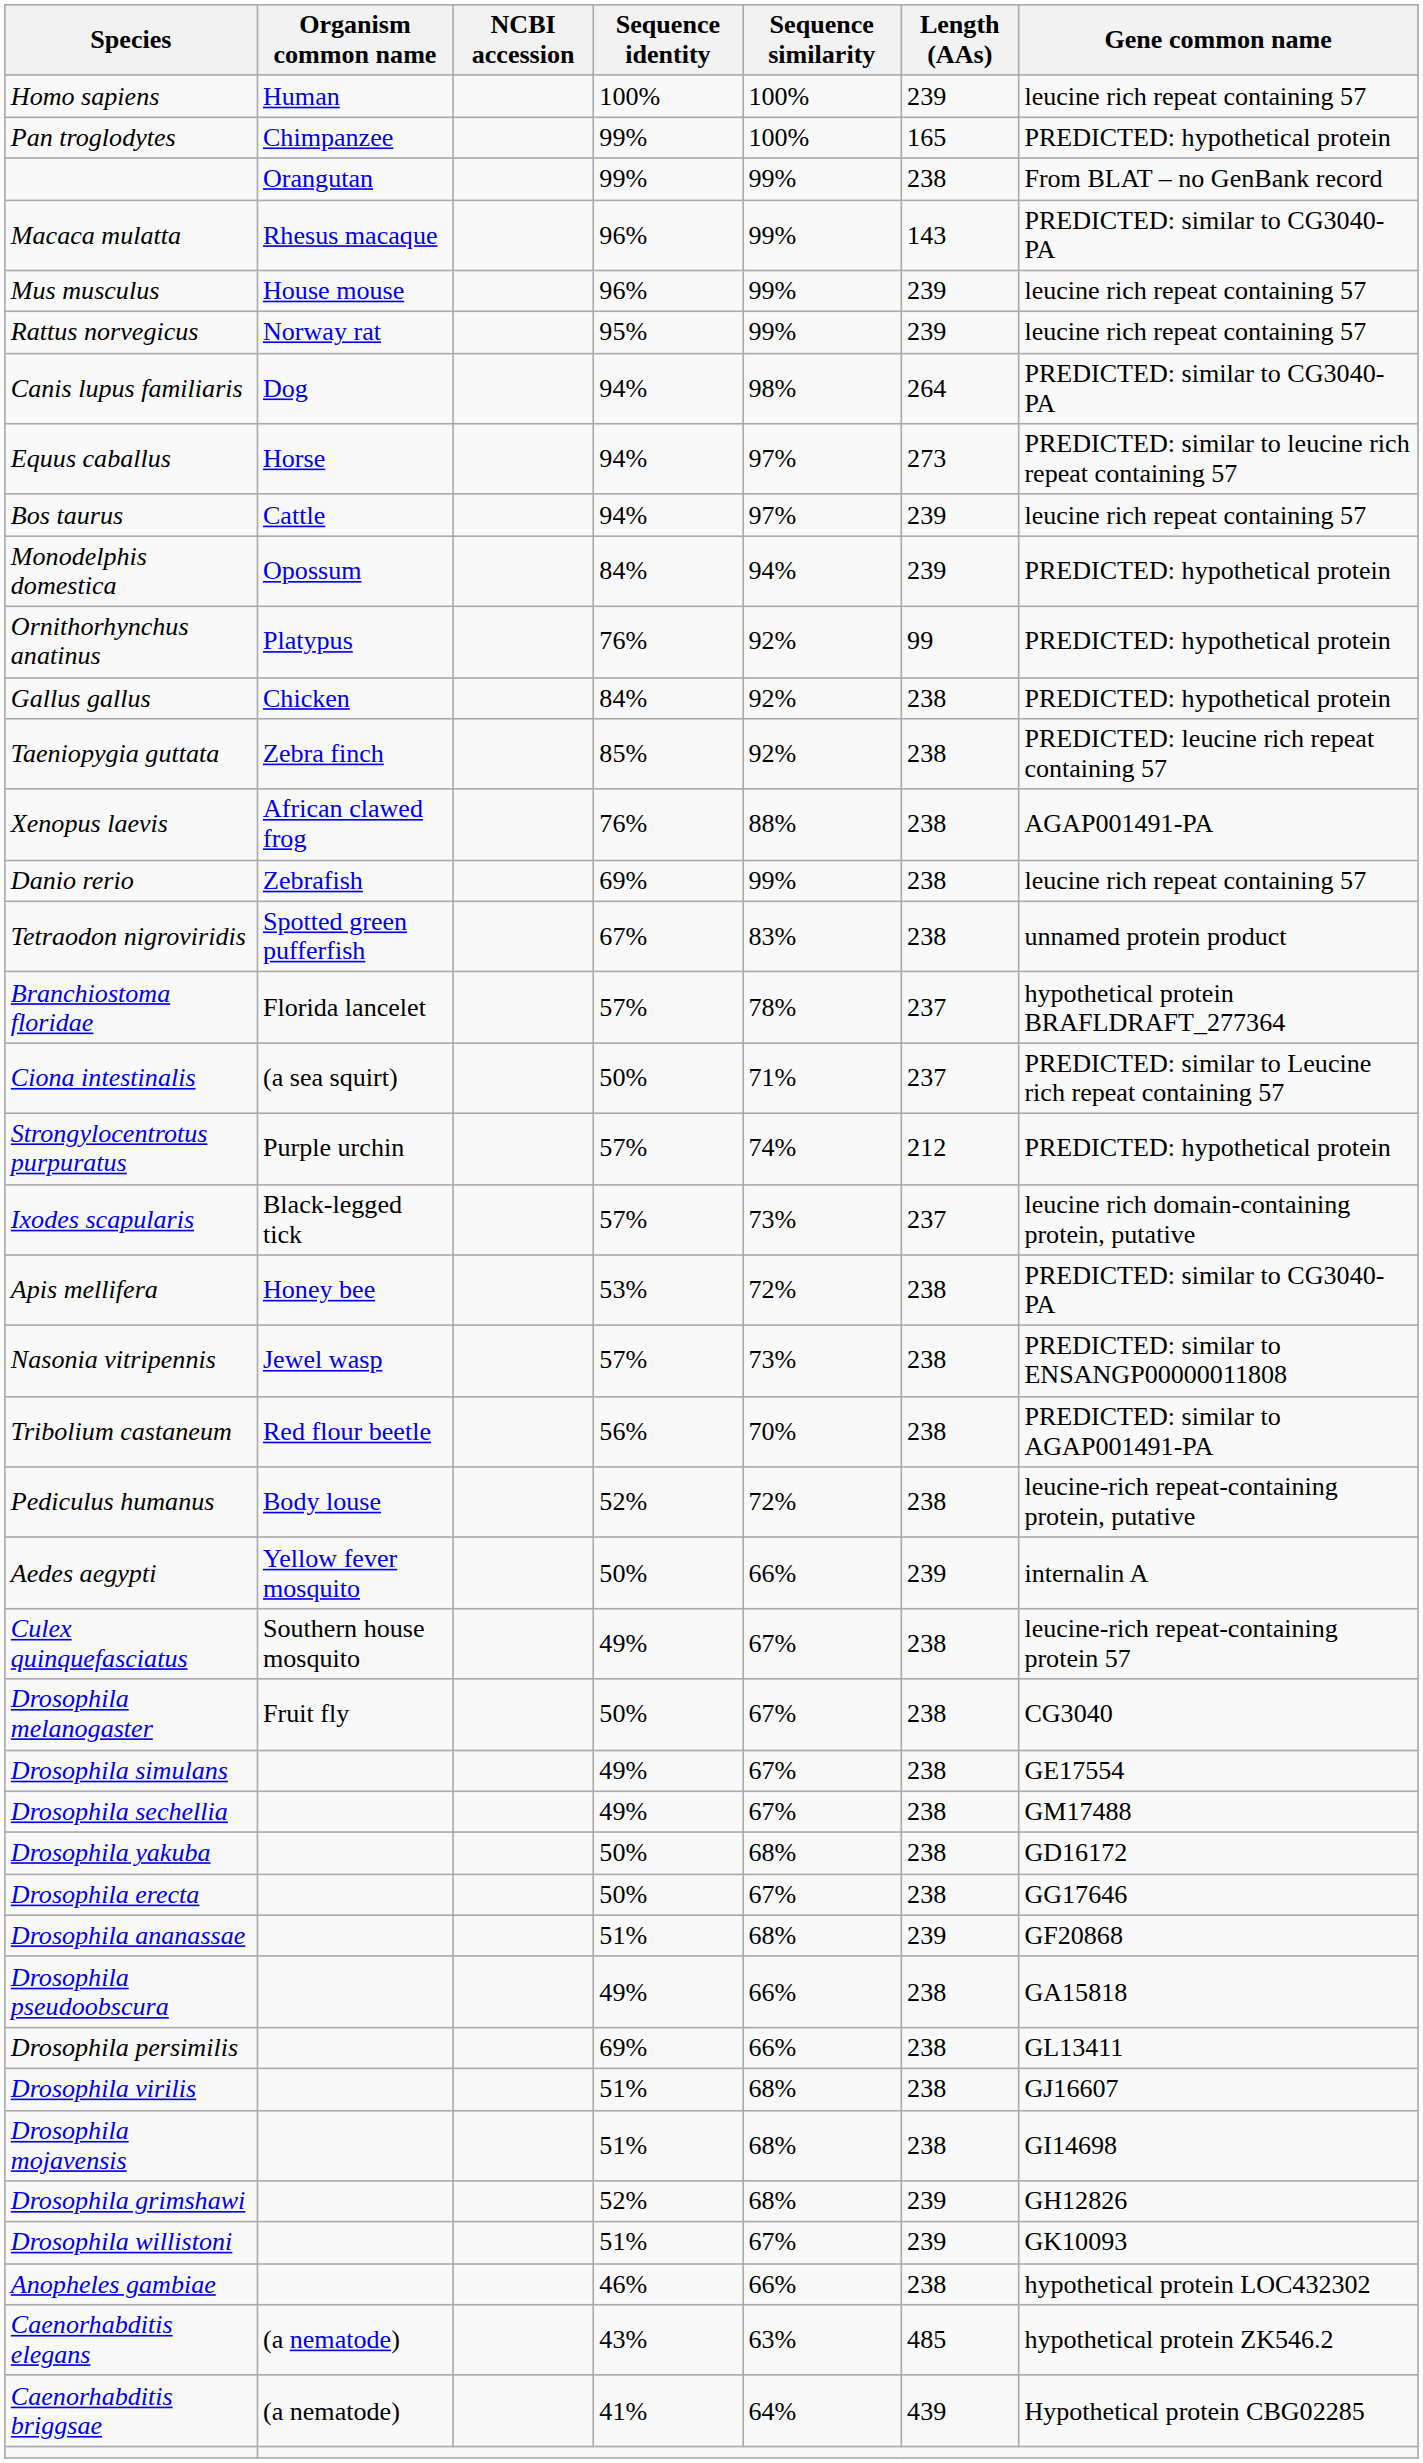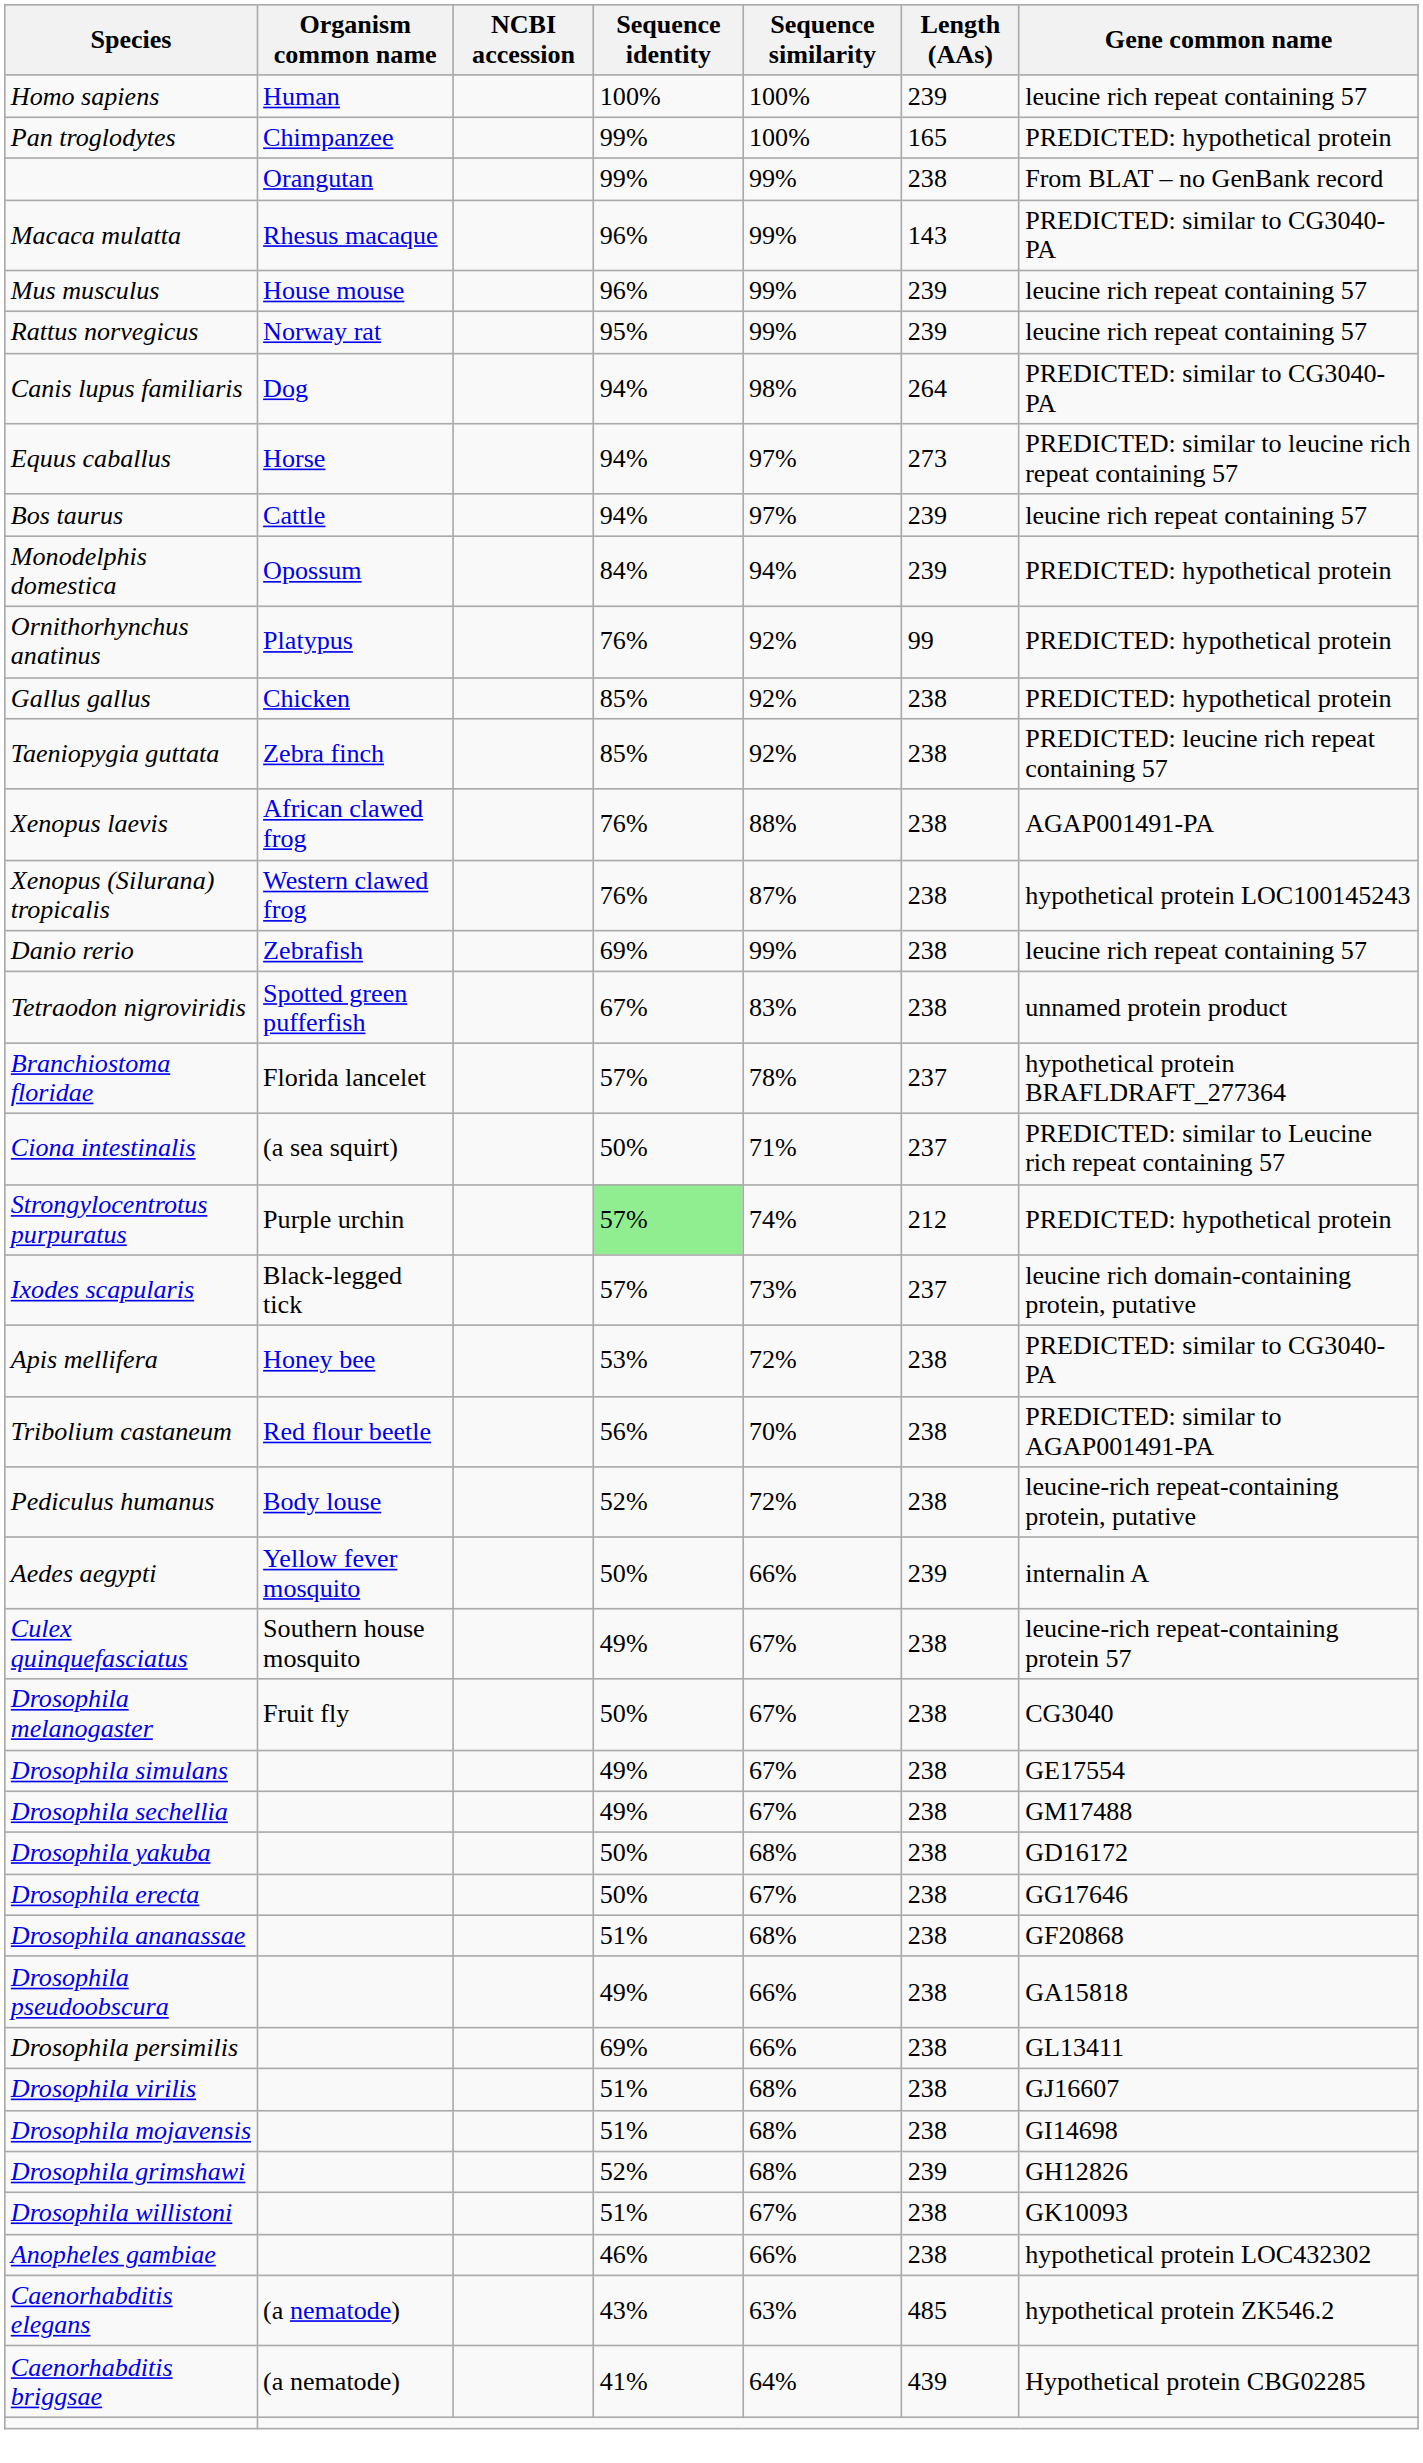 <table class="wikitable">
 <tr>
 <th>Species</th>
 <th>Organism common name</th>
 <th>NCBI accession</th>
 <th>Sequence identity</th>
 <th>Sequence similarity</th>
 <th>Length (AAs)</th>
 <th>Gene common name</th>
 </tr>
 <tr>
 <td><em>Homo sapiens</em></td>
 <td><a href='#'>Human</a></td>
 <td></td>
 <td>100%</td>
 <td>100%</td>
 <td>239</td>
 <td>leucine rich repeat containing 57</td>
 </tr>
 <tr>
 <td><em>Pan troglodytes</em></td>
 <td><a href='#'>Chimpanzee</a></td>
 <td></td>
 <td>99%</td>
 <td>100%</td>
 <td>165</td>
 <td>PREDICTED: hypothetical protein</td>
 </tr>
 <tr>
 <td></td>
 <td><a href='#'>Orangutan</a></td>
 <td></td>
 <td>99%</td>
 <td>99%</td>
 <td>238</td>
 <td>From BLAT – no GenBank record</td>
 </tr>
 <tr>
 <td><em>Macaca mulatta</em></td>
 <td><a href='#'>Rhesus macaque</a></td>
 <td></td>
 <td>96%</td>
 <td>99%</td>
 <td>143</td>
 <td>PREDICTED: similar to CG3040-PA</td>
 </tr>
 <tr>
 <td><em>Mus musculus</em></td>
 <td><a href='#'>House mouse</a></td>
 <td></td>
 <td>96%</td>
 <td>99%</td>
 <td>239</td>
 <td>leucine rich repeat containing 57</td>
 </tr>
 <tr>
 <td><em>Rattus norvegicus</em></td>
 <td><a href='#'>Norway rat</a></td>
 <td></td>
 <td>95%</td>
 <td>99%</td>
 <td>239</td>
 <td>leucine rich repeat containing 57</td>
 </tr>
 <tr>
 <td><em>Canis lupus familiaris</em></td>
 <td><a href='#'>Dog</a></td>
 <td></td>
 <td>94%</td>
 <td>98%</td>
 <td>264</td>
 <td>PREDICTED: similar to CG3040-PA</td>
 </tr>
 <tr>
 <td><em>Equus caballus</em></td>
 <td><a href='#'>Horse</a></td>
 <td></td>
 <td>94%</td>
 <td>97%</td>
 <td>273</td>
 <td>PREDICTED: similar to leucine rich repeat containing 57</td>
 </tr>
 <tr>
 <td><em>Bos taurus</em></td>
 <td><a href='#'>Cattle</a></td>
 <td></td>
 <td>94%</td>
 <td>97%</td>
 <td>239</td>
 <td>leucine rich repeat containing 57</td>
 </tr>
 <tr>
 <td><em>Monodelphis domestica</em></td>
 <td><a href='#'>Opossum</a></td>
 <td></td>
 <td>84%</td>
 <td>94%</td>
 <td>239</td>
 <td>PREDICTED: hypothetical protein</td>
 </tr>
 <tr>
 <td><em>Ornithorhynchus anatinus</em></td>
 <td><a href='#'>Platypus</a></td>
 <td></td>
 <td>76%</td>
 <td>92%</td>
 <td>99</td>
 <td>PREDICTED: hypothetical protein</td>
 </tr>
 <tr>
 <td><em>Gallus gallus</em></td>
 <td><a href='#'>Chicken</a></td>
 <td></td>
-<td>84%</td>
+<td>85%</td>
 <td>92%</td>
 <td>238</td>
 <td>PREDICTED: hypothetical protein</td>
 </tr>
 <tr>
 <td><em>Taeniopygia guttata</em></td>
 <td><a href='#'>Zebra finch</a></td>
 <td></td>
 <td>85%</td>
 <td>92%</td>
 <td>238</td>
 <td>PREDICTED: leucine rich repeat containing 57</td>
 </tr>
 <tr>
 <td><em>Xenopus laevis</em></td>
 <td><a href='#'>African clawed frog</a></td>
 <td></td>
 <td>76%</td>
 <td>88%</td>
 <td>238</td>
 <td>AGAP001491-PA</td>
+</tr>
+<tr>
+<td><em>Xenopus (Silurana) tropicalis</em></td>
+<td><a href='#'>Western clawed frog</a></td>
+<td></td>
+<td>76%</td>
+<td>87%</td>
+<td>238</td>
+<td>hypothetical protein LOC100145243</td>
 </tr>
 <tr>
 <td><em>Danio rerio</em></td>
 <td><a href='#'>Zebrafish</a></td>
 <td></td>
 <td>69%</td>
 <td>99%</td>
 <td>238</td>
 <td>leucine rich repeat containing 57</td>
 </tr>
 <tr>
 <td><em>Tetraodon nigroviridis</em></td>
 <td><a href='#'>Spotted green pufferfish</a></td>
 <td></td>
 <td>67%</td>
 <td>83%</td>
 <td>238</td>
 <td>unnamed protein product</td>
 </tr>
 <tr>
 <td><em><a href='#'>Branchiostoma floridae</a></em></td>
 <td>Florida lancelet</td>
 <td></td>
 <td>57%</td>
 <td>78%</td>
 <td>237</td>
 <td>hypothetical protein BRAFLDRAFT_277364</td>
 </tr>
 <tr>
 <td><em><a href='#'>Ciona intestinalis</a></em></td>
 <td>(a sea squirt)</td>
 <td></td>
 <td>50%</td>
 <td>71%</td>
 <td>237</td>
 <td>PREDICTED: similar to Leucine rich repeat containing 57</td>
 </tr>
 <tr>
 <td><em><a href='#'>Strongylocentrotus purpuratus</a></em></td>
 <td>Purple urchin</td>
 <td></td>
-<td>57%</td>
+<td style="background: lightgreen;">57%</td>
 <td>74%</td>
 <td>212</td>
 <td>PREDICTED: hypothetical protein</td>
 </tr>
 <tr>
 <td><em><a href='#'>Ixodes scapularis</a></em></td>
 <td>Black-legged tick</td>
 <td></td>
 <td>57%</td>
 <td>73%</td>
 <td>237</td>
 <td>leucine rich domain-containing protein, putative</td>
 </tr>
 <tr>
 <td><em>Apis mellifera</em></td>
 <td><a href='#'>Honey bee</a></td>
 <td></td>
 <td>53%</td>
 <td>72%</td>
 <td>238</td>
 <td>PREDICTED: similar to CG3040-PA</td>
-</tr>
-<tr>
-<td><em>Nasonia vitripennis</em></td>
-<td><a href='#'>Jewel wasp</a></td>
-<td></td>
-<td>57%</td>
-<td>73%</td>
-<td>238</td>
-<td>PREDICTED: similar to ENSANGP00000011808</td>
 </tr>
 <tr>
 <td><em>Tribolium castaneum</em></td>
 <td><a href='#'>Red flour beetle</a></td>
 <td></td>
 <td>56%</td>
 <td>70%</td>
 <td>238</td>
 <td>PREDICTED: similar to AGAP001491-PA</td>
 </tr>
 <tr>
 <td><em>Pediculus humanus</em></td>
 <td><a href='#'>Body louse</a></td>
 <td></td>
 <td>52%</td>
 <td>72%</td>
 <td>238</td>
 <td>leucine-rich repeat-containing protein, putative</td>
 </tr>
 <tr>
 <td><em>Aedes aegypti</em></td>
 <td><a href='#'>Yellow fever mosquito</a></td>
 <td></td>
 <td>50%</td>
 <td>66%</td>
 <td>239</td>
 <td>internalin A</td>
 </tr>
 <tr>
 <td><em><a href='#'>Culex quinquefasciatus</a></em></td>
 <td>Southern house mosquito</td>
 <td></td>
 <td>49%</td>
 <td>67%</td>
 <td>238</td>
 <td>leucine-rich repeat-containing protein 57</td>
 </tr>
 <tr>
 <td><em><a href='#'>Drosophila melanogaster</a></em></td>
 <td>Fruit fly</td>
 <td></td>
 <td>50%</td>
 <td>67%</td>
 <td>238</td>
 <td>CG3040</td>
 </tr>
 <tr>
 <td><em><a href='#'>Drosophila simulans</a></em></td>
 <td></td>
 <td></td>
 <td>49%</td>
 <td>67%</td>
 <td>238</td>
 <td>GE17554</td>
 </tr>
 <tr>
 <td><em><a href='#'>Drosophila sechellia</a></em></td>
 <td></td>
 <td></td>
 <td>49%</td>
 <td>67%</td>
 <td>238</td>
 <td>GM17488</td>
 </tr>
 <tr>
 <td><em><a href='#'>Drosophila yakuba</a></em></td>
 <td></td>
 <td></td>
 <td>50%</td>
 <td>68%</td>
 <td>238</td>
 <td>GD16172</td>
 </tr>
 <tr>
 <td><em><a href='#'>Drosophila erecta</a></em></td>
 <td></td>
 <td></td>
 <td>50%</td>
 <td>67%</td>
 <td>238</td>
 <td>GG17646</td>
 </tr>
 <tr>
 <td><em><a href='#'>Drosophila ananassae</a></em></td>
 <td></td>
 <td></td>
 <td>51%</td>
 <td>68%</td>
-<td>239</td>
+<td>238</td>
 <td>GF20868</td>
 </tr>
 <tr>
 <td><em><a href='#'>Drosophila pseudoobscura</a></em></td>
 <td></td>
 <td></td>
 <td>49%</td>
 <td>66%</td>
 <td>238</td>
 <td>GA15818</td>
 </tr>
 <tr>
 <td><em>Drosophila persimilis</em></td>
 <td></td>
 <td></td>
 <td>69%</td>
 <td>66%</td>
 <td>238</td>
 <td>GL13411</td>
 </tr>
 <tr>
 <td><em><a href='#'>Drosophila virilis</a></em></td>
 <td></td>
 <td></td>
 <td>51%</td>
 <td>68%</td>
 <td>238</td>
 <td>GJ16607</td>
 </tr>
 <tr>
 <td><em><a href='#'>Drosophila mojavensis</a></em></td>
 <td></td>
 <td></td>
 <td>51%</td>
 <td>68%</td>
 <td>238</td>
 <td>GI14698</td>
 </tr>
 <tr>
 <td><em><a href='#'>Drosophila grimshawi</a></em></td>
 <td></td>
 <td></td>
 <td>52%</td>
 <td>68%</td>
 <td>239</td>
 <td>GH12826</td>
 </tr>
 <tr>
 <td><em><a href='#'>Drosophila willistoni</a></em></td>
 <td></td>
 <td></td>
 <td>51%</td>
 <td>67%</td>
-<td>239</td>
+<td>238</td>
 <td>GK10093</td>
 </tr>
 <tr>
 <td><em><a href='#'>Anopheles gambiae</a></em></td>
 <td></td>
 <td></td>
 <td>46%</td>
 <td>66%</td>
 <td>238</td>
 <td>hypothetical protein LOC432302</td>
 </tr>
 <tr>
 <td><em><a href='#'>Caenorhabditis elegans</a></em></td>
 <td>(a <a href='#'>nematode</a>)</td>
 <td></td>
 <td>43%</td>
 <td>63%</td>
 <td>485</td>
 <td>hypothetical protein ZK546.2</td>
 </tr>
 <tr>
 <td><em><a href='#'>Caenorhabditis briggsae</a></em></td>
 <td>(a nematode)</td>
 <td></td>
 <td>41%</td>
 <td>64%</td>
 <td>439</td>
 <td>Hypothetical protein CBG02285</td>
 </tr>
 <tr>
 <td></td>
 </tr>
 </table>
